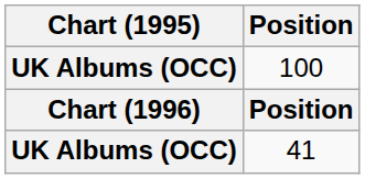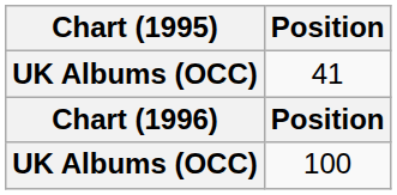 <table class="wikitable plainrowheaders" style="text-align:center">
 <tr>
 <th scope="col">Chart (1995)</th>
 <th scope="col">Position</th>
 </tr>
 <tr>
 <th scope="row">UK Albums (OCC)</th>
-<td>100</td>
+<td>41</td>
 </tr>
 <tr>
 <th scope="col">Chart (1996)</th>
 <th scope="col">Position</th>
 </tr>
 <tr>
 <th scope="row">UK Albums (OCC)</th>
-<td>41</td>
+<td>100</td>
 </tr>
 </table>
